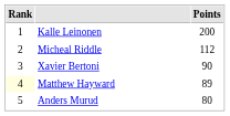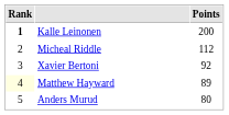 <table cellspacing="1" cellpadding="3" style="border:1px solid #AAAAAA;font-size:86%">
 <tr bgcolor="#E4E4E4">
 <th style="border-bottom:1px solid #AAAAAA" width=10>Rank</th>
 <th style="border-bottom:1px solid #AAAAAA" width=200></th>
 <th style="border-bottom:1px solid #AAAAAA" width=20>Points</th>
 </tr>
 <tr>
-<td align="center">1</td>
+<td align="center"><strong>1</strong></td>
 <td> <a href='#'>Kalle Leinonen</a></td>
 <td align=center>200</td>
 </tr>
 <tr>
 <td align="center">2</td>
 <td> <a href='#'>Micheal Riddle</a></td>
 <td align=center>112</td>
 </tr>
 <tr>
 <td align="center">3</td>
 <td> <a href='#'>Xavier Bertoni</a></td>
-<td align=center>90</td>
+<td align=center>92</td>
 </tr>
 <tr>
 <td align="center" style="background: lightyellow;">4</td>
 <td> <a href='#'>Matthew Hayward</a></td>
 <td align=center>89</td>
 </tr>
 <tr>
 <td align="center">5</td>
 <td> <a href='#'>Anders Murud</a></td>
 <td align=center>80</td>
 </tr>
 </table>
